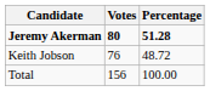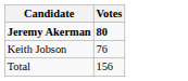 <table class="wikitable">
 <tr>
 <th>Candidate</th>
 <th>Votes</th>
-<th>Percentage</th>
 </tr>
 <tr>
 <td><strong>Jeremy Akerman</strong></td>
 <td><strong>80</strong></td>
-<td><strong>51.28</strong></td>
 </tr>
 <tr>
 <td>Keith Jobson</td>
 <td>76</td>
-<td>48.72</td>
 </tr>
 <tr>
 <td>Total</td>
 <td>156</td>
-<td>100.00</td>
 </tr>
 </table>
